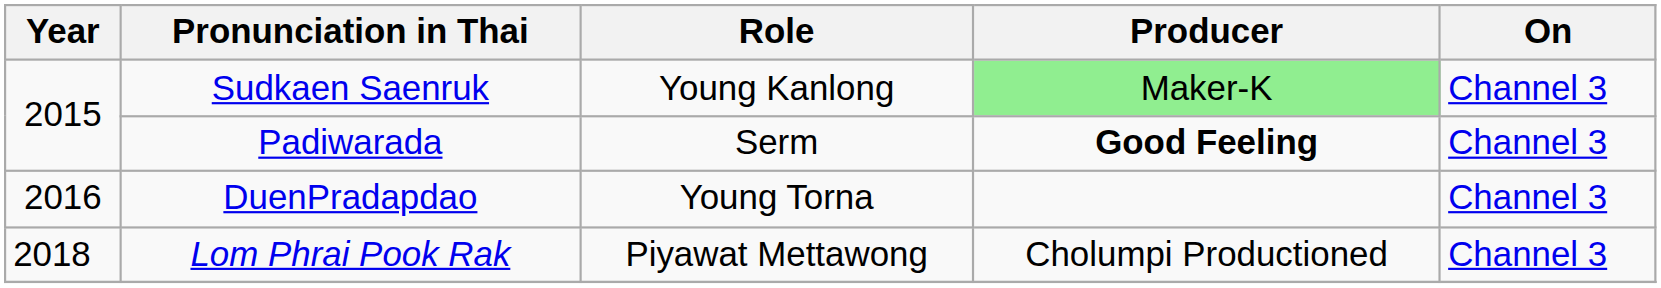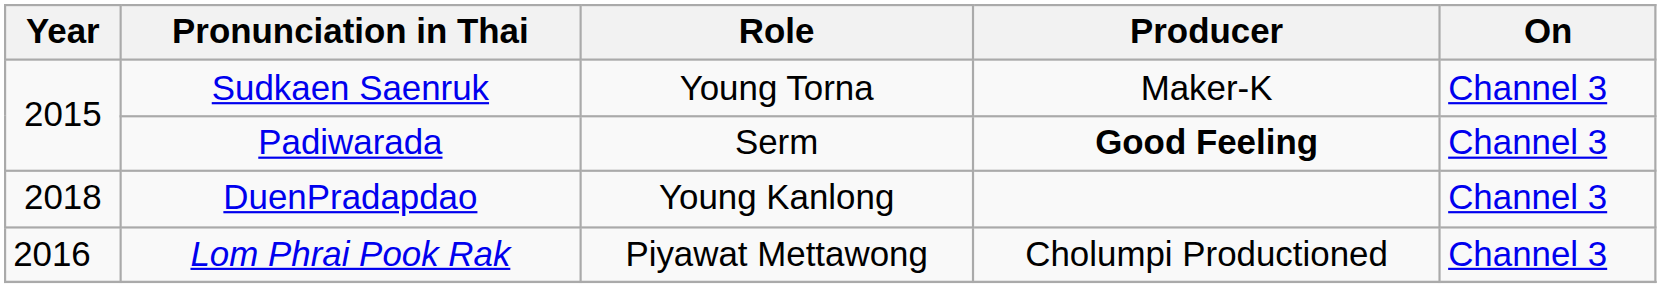 <table class="wikitable" width="60%">
 <tr>
 <th>Year</th>
 <th>Pronunciation in Thai</th>
 <th>Role</th>
 <th>Producer</th>
 <th>On</th>
 </tr>
 <tr>
 <td rowspan="2" align="center">2015</td>
 <td align="center"><a href='#'>Sudkaen Saenruk</a></td>
-<td align="center">Young Kanlong</td>
-<td align="center" style="background: lightgreen;">Maker-K</td>
+<td align="center">Young Torna</td>
+<td align="center">Maker-K</td>
 <td><a href='#'>Channel 3</a></td>
 </tr>
 <tr>
 <td align="center"><a href='#'>Padiwarada</a></td>
 <td align="center">Serm</td>
 <td align="center"><strong>Good Feeling</strong></td>
 <td><a href='#'>Channel 3</a></td>
 </tr>
 <tr>
-<td rowspan="1" align="center">2016</td>
+<td rowspan="1" align="center">2018</td>
 <td align="center"><a href='#'>DuenPradapdao</a></td>
-<td align="center">Young Torna</td>
+<td align="center">Young Kanlong</td>
 <td align="center"></td>
 <td><a href='#'>Channel 3</a></td>
 </tr>
 <tr>
-<td>2018</td>
+<td>2016</td>
 <td align="center"><em><a href='#'>Lom Phrai Pook Rak</a></em></td>
 <td align="center">Piyawat Mettawong</td>
 <td align="center">Cholumpi Productioned</td>
 <td><a href='#'>Channel 3</a></td>
 </tr>
 <tr>
 </tr>
 </table>
